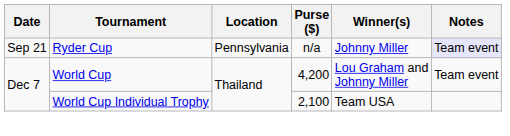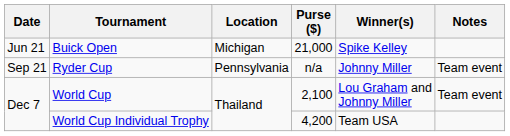 <table class="wikitable" style="font-size:95%">
 <tr>
 <th>Date</th>
 <th>Tournament</th>
 <th>Location</th>
 <th>Purse<br>($)</th>
 <th>Winner(s)</th>
 <th>Notes</th>
 </tr>
 <tr>
+<td>Jun 21</td>
+<td><a href='#'>Buick Open</a></td>
+<td>Michigan</td>
+<td align=right>21,000</td>
+<td> <a href='#'>Spike Kelley</a></td>
+<td></td>
+</tr>
+<tr>
 <td>Sep 21</td>
 <td><a href='#'>Ryder Cup</a></td>
 <td>Pennsylvania</td>
 <td align=center>n/a</td>
 <td> <a href='#'>Johnny Miller</a></td>
-<td style="background: lavender;">Team event</td>
+<td>Team event</td>
 </tr>
 <tr>
 <td rowspan=2>Dec 7</td>
 <td><a href='#'>World Cup</a></td>
 <td rowspan=2>Thailand</td>
-<td align=right>4,200</td>
+<td align=right>2,100</td>
 <td> <a href='#'>Lou Graham</a> and<br> <a href='#'>Johnny Miller</a></td>
 <td>Team event</td>
 </tr>
 <tr>
 <td><a href='#'>World Cup Individual Trophy</a></td>
-<td align=right>2,100</td>
+<td align=right>4,200</td>
 <td> Team USA</td>
 <td></td>
 </tr>
 </table>
